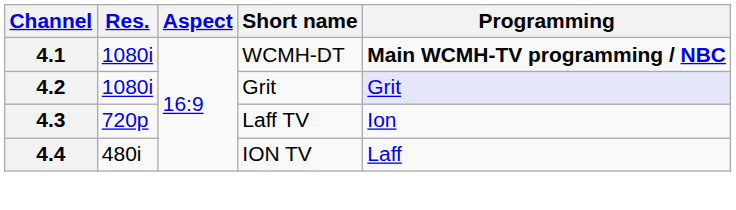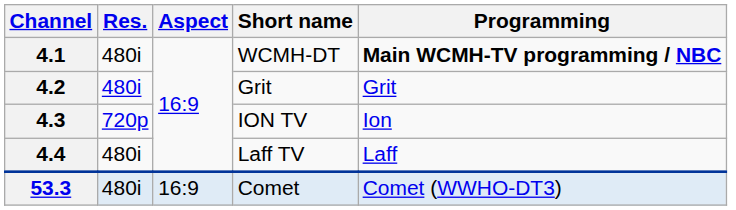 <table class="wikitable">
 <tr>
 <th scope="col"><a href='#'>Channel</a></th>
 <th scope="col"><a href='#'>Res.</a></th>
 <th scope="col"><a href='#'>Aspect</a></th>
 <th scope="col">Short name</th>
 <th scope="col">Programming</th>
 </tr>
 <tr>
 <th scope="row">4.1</th>
-<td><a href='#'>1080i</a></td>
+<td>480i</td>
 <td rowspan=4><a href='#'>16:9</a></td>
 <td>WCMH-DT</td>
 <td><strong>Main WCMH-TV programming / <a href='#'>NBC</a></strong></td>
 </tr>
 <tr>
 <th scope="row">4.2</th>
-<td><a href='#'>1080i</a></td>
+<td><a href='#'>480i</a></td>
 <td>Grit</td>
-<td style="background: lavender;"><a href='#'>Grit</a></td>
+<td><a href='#'>Grit</a></td>
 </tr>
 <tr>
 <th scope="row">4.3</th>
 <td><a href='#'>720p</a></td>
-<td>Laff TV</td>
+<td>ION TV</td>
 <td><a href='#'>Ion</a></td>
 </tr>
 <tr>
 <th scope="row">4.4</th>
 <td>480i</td>
-<td>ION TV</td>
+<td>Laff TV</td>
 <td><a href='#'>Laff</a></td>
 </tr>
+<tr style="background-color:#DFEBF6; border-top: 2px solid #003399;">
+<th scope = "row"><a href='#'>53.3</a></th>
+<td>480i</td>
+<td>16:9</td>
+<td>Comet</td>
+<td><a href='#'>Comet</a> (<a href='#'>WWHO-DT3</a>)</td>
+</tr>
 </table>
